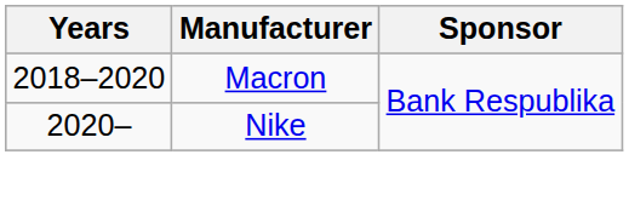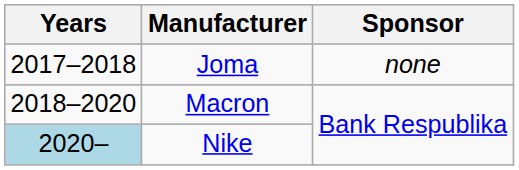 <table class="wikitable" style="text-align: center">
 <tr>
 <th>Years</th>
 <th>Manufacturer</th>
 <th>Sponsor</th>
 </tr>
 <tr>
+<td>2017–2018</td>
+<td><a href='#'>Joma</a></td>
+<td><em>none</em></td>
+</tr>
+<tr>
 <td>2018–2020</td>
 <td><a href='#'>Macron</a></td>
 <td rowspan="2"><a href='#'>Bank Respublika</a></td>
 </tr>
 <tr>
-<td>2020–</td>
+<td style="background: lightblue;">2020–</td>
 <td><a href='#'>Nike</a></td>
 </tr>
 </table>
